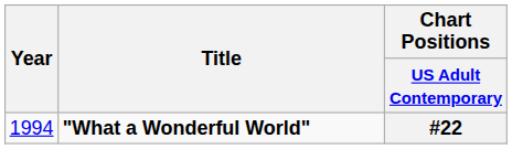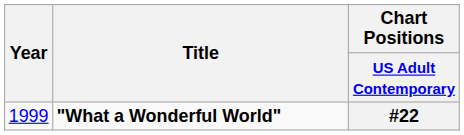 <table class="wikitable">
 <tr>
 <th width="28" rowspan="2">Year</th>
 <th width="257" rowspan="2">Title</th>
 <th colspan="3">Chart Positions</th>
 </tr>
 <tr>
 <th width="86"><small><a href='#'>US Adult Contemporary</a></small></th>
 </tr>
 <tr>
-<td><a href='#'>1994</a></td>
+<td><a href='#'>1999</a></td>
 <td><strong>"What a Wonderful World"</strong></td>
 <th>#22</th>
 </tr>
 </table>
